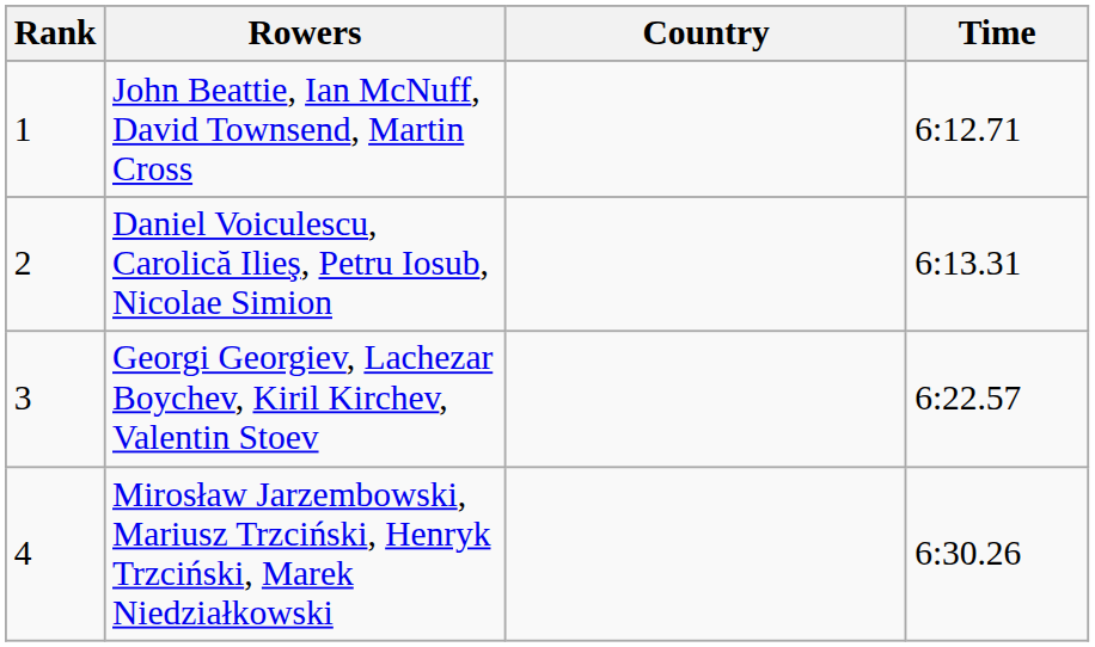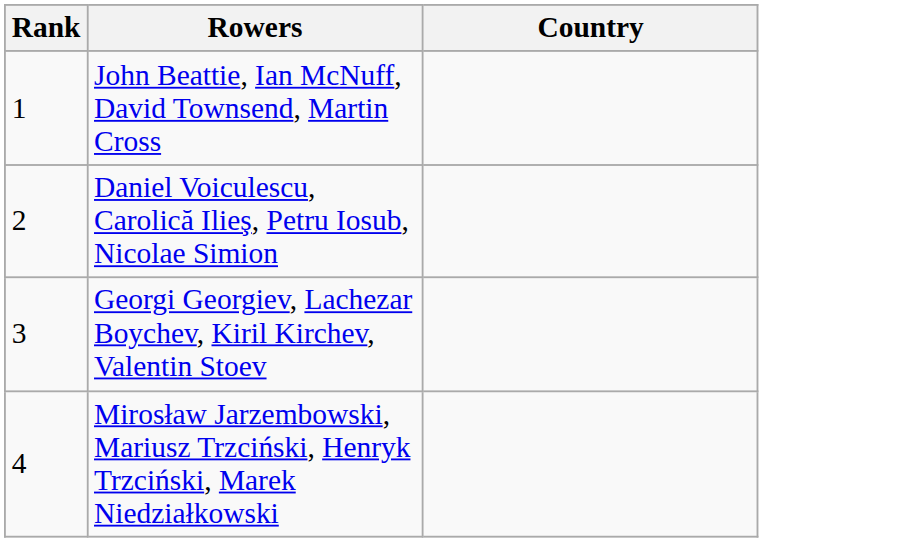 <table class="wikitable">
 <tr>
 <th width=25>Rank</th>
 <th width=175>Rowers</th>
 <th width=175>Country</th>
-<th width=75>Time</th>
 </tr>
 <tr>
 <td>1</td>
 <td><a href='#'>John Beattie</a>, <a href='#'>Ian McNuff</a>, <a href='#'>David Townsend</a>, <a href='#'>Martin Cross</a></td>
 <td></td>
-<td>6:12.71</td>
 </tr>
 <tr>
 <td>2</td>
 <td><a href='#'>Daniel Voiculescu</a>, <a href='#'>Carolică Ilieş</a>, <a href='#'>Petru Iosub</a>, <a href='#'>Nicolae Simion</a></td>
 <td></td>
-<td>6:13.31</td>
 </tr>
 <tr>
 <td>3</td>
 <td><a href='#'>Georgi Georgiev</a>, <a href='#'>Lachezar Boychev</a>, <a href='#'>Kiril Kirchev</a>, <a href='#'>Valentin Stoev</a></td>
 <td></td>
-<td>6:22.57</td>
 </tr>
 <tr>
 <td>4</td>
 <td><a href='#'>Mirosław Jarzembowski</a>, <a href='#'>Mariusz Trzciński</a>, <a href='#'>Henryk Trzciński</a>, <a href='#'>Marek Niedziałkowski</a></td>
 <td></td>
-<td>6:30.26</td>
 </tr>
 </table>
